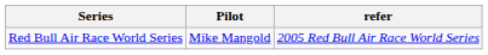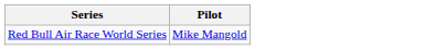 <table class="wikitable" style="font-size: 87%;">
 <tr>
 <th>Series</th>
 <th>Pilot</th>
-<th>refer</th>
 </tr>
 <tr>
 <td><a href='#'>Red Bull Air Race World Series</a></td>
 <td> <a href='#'>Mike Mangold</a></td>
-<td><em><a href='#'>2005 Red Bull Air Race World Series</a></em></td>
 </tr>
 </table>
